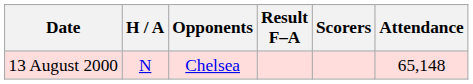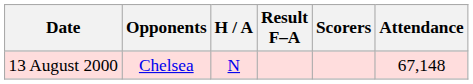 <table class="wikitable" style="text-align:center">
 <tr>
 <th>Date</th>
+<th>Opponents</th>
 <th>H / A</th>
-<th>Opponents</th>
 <th>Result<br>F–A</th>
 <th>Scorers</th>
 <th>Attendance</th>
 </tr>
 <tr bgcolor="#ffdddd">
 <td>13 August 2000</td>
+<td><a href='#'>Chelsea</a></td>
 <td><a href='#'>N</a></td>
-<td><a href='#'>Chelsea</a></td>
 <td></td>
 <td></td>
-<td>65,148</td>
+<td>67,148</td>
 </tr>
 </table>
